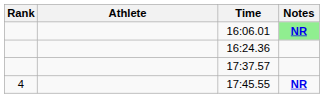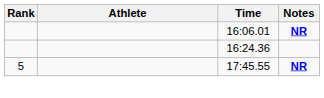 <table class="wikitable sortable" style="text-align:center">
 <tr>
 <th width=40>Rank</th>
 <th width=250>Athlete</th>
 <th width=80>Time</th>
 <th width=50>Notes</th>
 </tr>
 <tr>
 <td></td>
 <td align=left></td>
 <td>16:06.01</td>
-<td style="background: lightgreen;"><strong><a href='#'>NR</a></strong></td>
+<td><strong><a href='#'>NR</a></strong></td>
 </tr>
 <tr>
 <td></td>
 <td align=left></td>
 <td>16:24.36</td>
 <td></td>
 </tr>
 <tr>
-<td></td>
-<td align=left></td>
-<td>17:37.57</td>
-<td></td>
-</tr>
-<tr>
-<td>4</td>
+<td>5</td>
 <td align=left></td>
 <td>17:45.55</td>
 <td><strong><a href='#'>NR</a></strong></td>
 </tr>
 </table>
